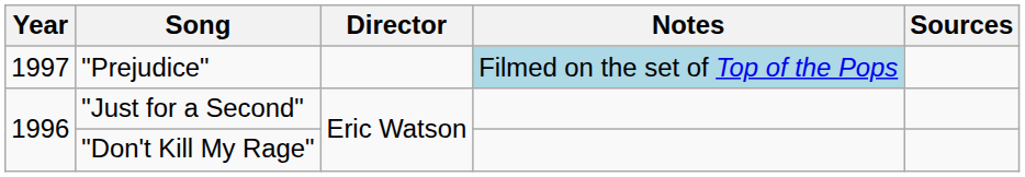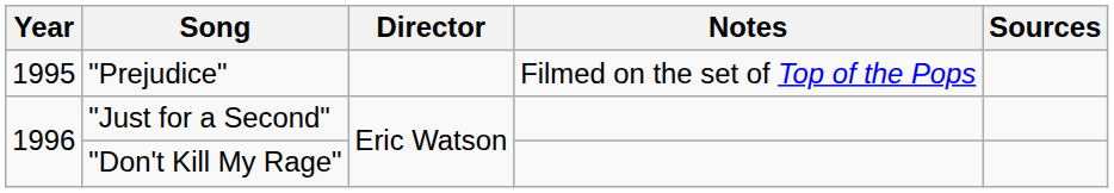 <table class="wikitable">
 <tr>
 <th>Year</th>
 <th>Song</th>
 <th>Director</th>
 <th>Notes</th>
 <th>Sources</th>
 </tr>
 <tr>
-<td>1997</td>
+<td>1995</td>
 <td>"Prejudice"</td>
 <td></td>
-<td style="background: lightblue;">Filmed on the set of <em><a href='#'>Top of the Pops</a></em></td>
+<td>Filmed on the set of <em><a href='#'>Top of the Pops</a></em></td>
 <td></td>
 </tr>
 <tr>
 <td rowspan=2>1996</td>
 <td>"Just for a Second"</td>
 <td rowspan=2>Eric Watson</td>
 <td></td>
 <td></td>
 </tr>
 <tr>
 <td>"Don't Kill My Rage"</td>
 <td></td>
 <td></td>
 </tr>
 </table>
